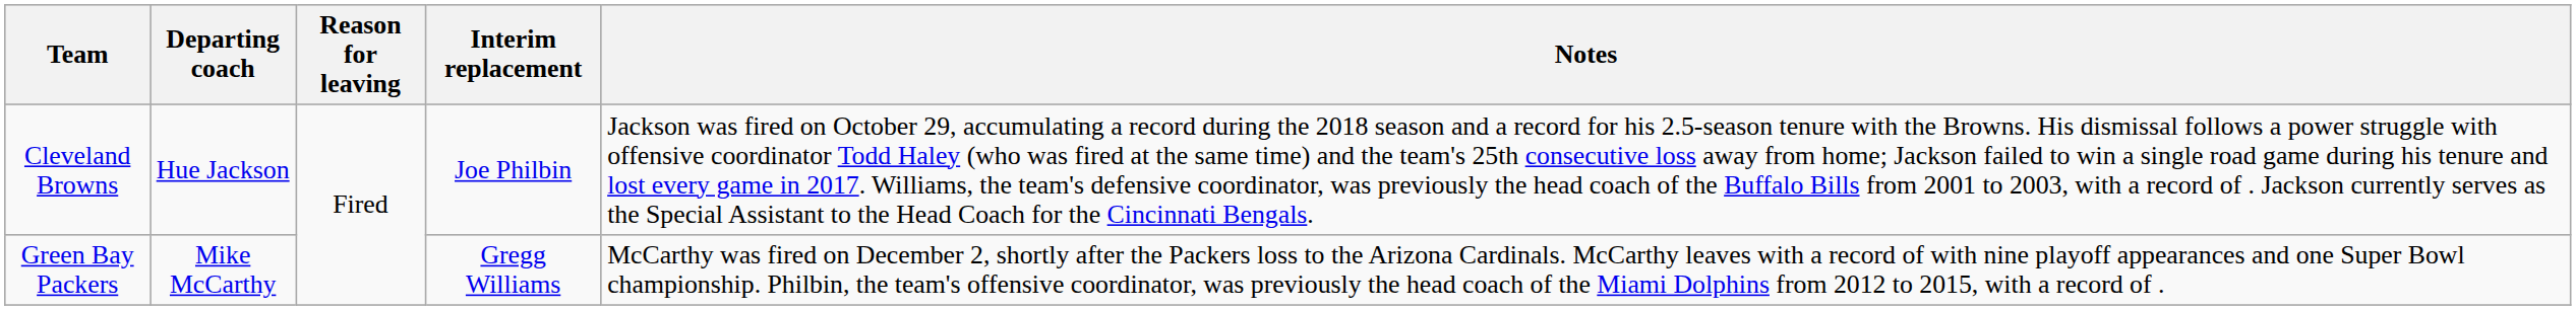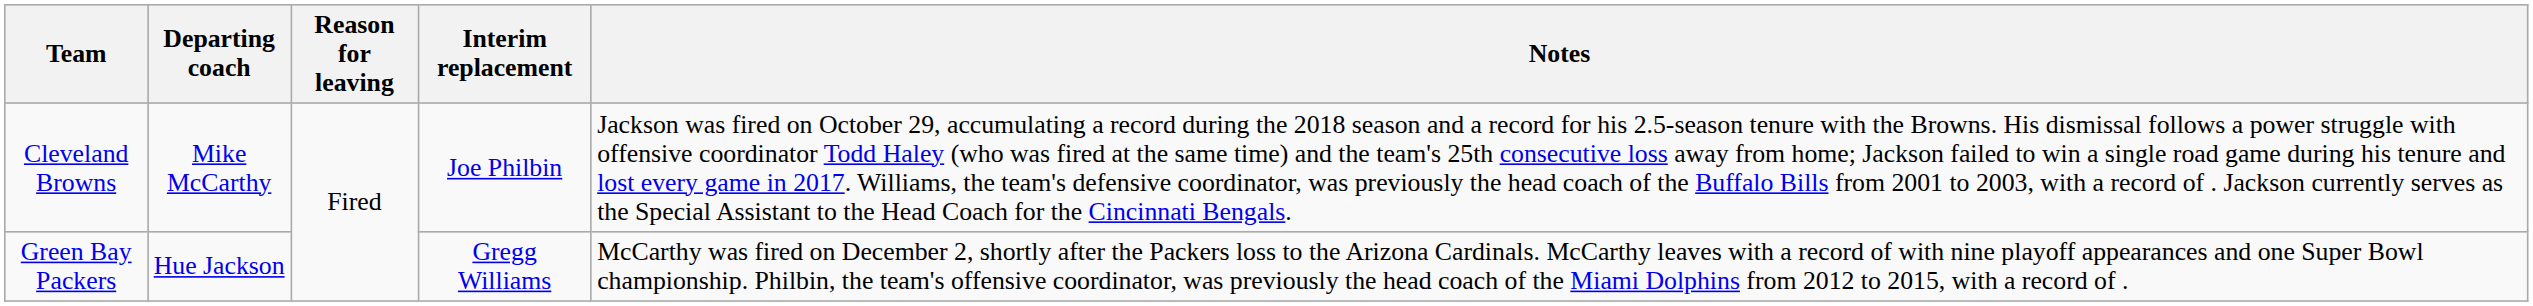 <table class="wikitable">
 <tr>
 <th>Team</th>
 <th>Departing coach</th>
 <th class="unsortbale">Reason for leaving</th>
 <th>Interim replacement</th>
 <th>Notes</th>
 </tr>
 <tr>
 <td style="text-align:center;"><a href='#'>Cleveland Browns</a></td>
-<td style="text-align:center;"><a href='#'>Hue Jackson</a></td>
+<td style="text-align:center;"><a href='#'>Mike McCarthy</a></td>
 <td style="text-align:center;" rowspan="2">Fired</td>
 <td style="text-align:center;"><a href='#'>Joe Philbin</a></td>
 <td>Jackson was fired on October 29, accumulating a  record during the 2018 season and a  record for his 2.5-season tenure with the Browns. His dismissal follows a power struggle with offensive coordinator <a href='#'>Todd Haley</a> (who was fired at the same time) and the team's 25th <a href='#'>consecutive loss</a> away from home; Jackson failed to win a single road game during his tenure and <a href='#'>lost every game in 2017</a>. Williams, the team's defensive coordinator, was previously the head coach of the <a href='#'>Buffalo Bills</a> from 2001 to 2003, with a record of . Jackson currently serves as the Special Assistant to the Head Coach for the <a href='#'>Cincinnati Bengals</a>.</td>
 </tr>
 <tr>
 <td style="text-align:center;"><a href='#'>Green Bay Packers</a></td>
-<td style="text-align:center;"><a href='#'>Mike McCarthy</a></td>
+<td style="text-align:center;"><a href='#'>Hue Jackson</a></td>
 <td style="text-align:center;"><a href='#'>Gregg Williams</a></td>
 <td>McCarthy was fired on December 2, shortly after the Packers loss to the Arizona Cardinals. McCarthy leaves with a record of  with nine playoff appearances and one Super Bowl championship. Philbin, the team's offensive coordinator, was previously the head coach of the <a href='#'>Miami Dolphins</a> from 2012 to 2015, with a record of .</td>
 </tr>
 </table>
